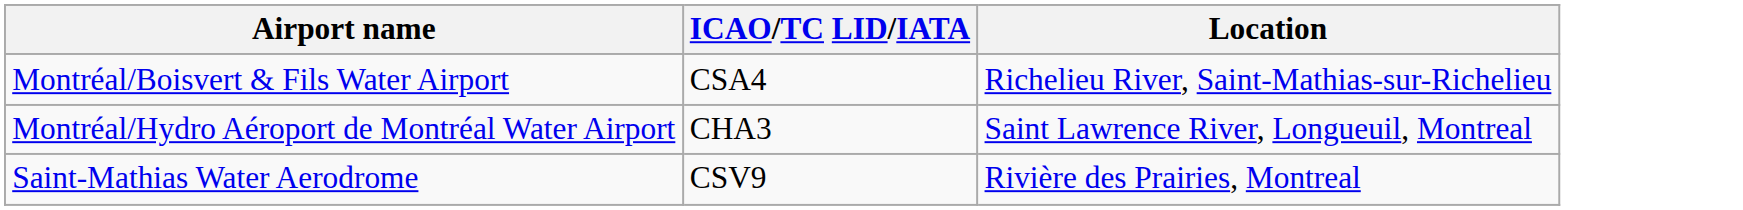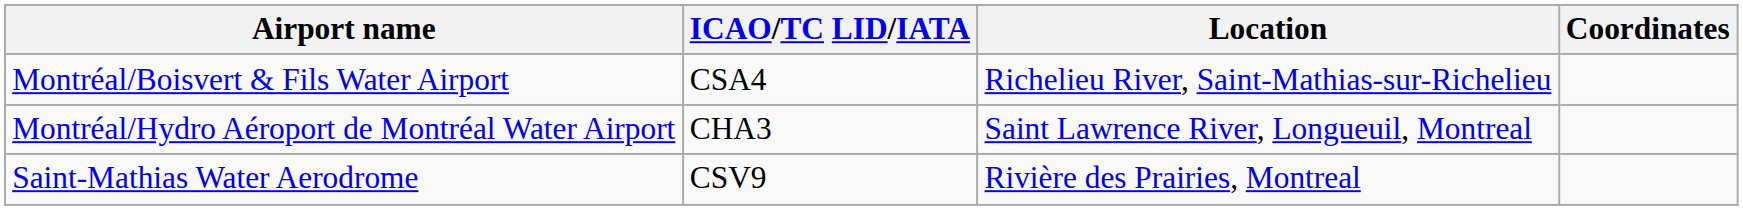 <table class="wikitable sortable" style="width:auto;">
 <tr>
 <th width="*">Airport name</th>
 <th width="*"><a href='#'>ICAO</a>/<a href='#'>TC</a> <a href='#'>LID</a>/<a href='#'>IATA</a></th>
 <th width="*">Location</th>
+<th width="*">Coordinates</th>
 </tr>
 <tr>
 <td><a href='#'>Montréal/Boisvert & Fils Water Airport</a></td>
 <td>CSA4</td>
 <td><a href='#'>Richelieu River</a>, <a href='#'>Saint-Mathias-sur-Richelieu</a></td>
+<td></td>
 </tr>
 <tr>
 <td><a href='#'>Montréal/Hydro Aéroport de Montréal Water Airport</a></td>
 <td>CHA3</td>
 <td><a href='#'>Saint Lawrence River</a>, <a href='#'>Longueuil</a>, <a href='#'>Montreal</a></td>
+<td></td>
 </tr>
 <tr>
 <td><a href='#'>Saint-Mathias Water Aerodrome</a></td>
 <td>CSV9</td>
 <td><a href='#'>Rivière des Prairies</a>, <a href='#'>Montreal</a></td>
+<td></td>
 </tr>
 </table>
